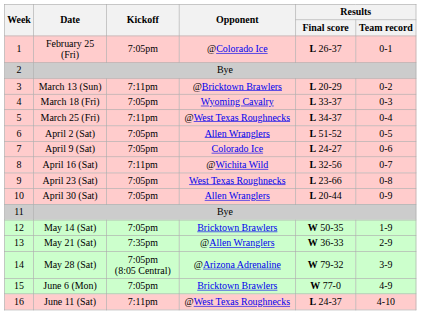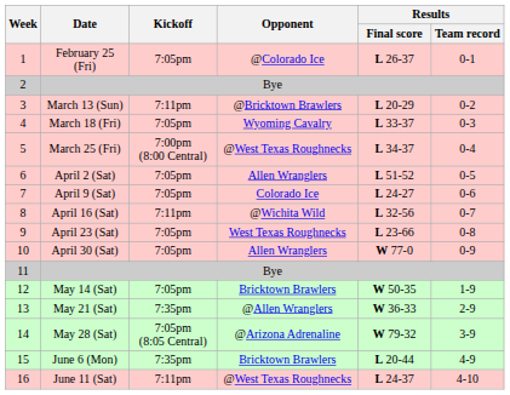 <table class="wikitable">
 <tr>
 <th rowspan="2" width="40">Week</th>
 <th rowspan="2" width="110">Date</th>
 <th rowspan="2" width="110">Kickoff</th>
 <th rowspan="2" width="180">Opponent</th>
 <th colspan="2" width="180">Results</th>
 </tr>
 <tr>
 <th width="90">Final score</th>
 <th width="90">Team record</th>
 </tr>
 <tr align="center" bgcolor="#FFCCCC">
 <td align="center">1</td>
 <td align="center">February 25 (Fri)</td>
 <td align="center">7:05pm</td>
 <td align="center">@<a href='#'>Colorado Ice</a></td>
 <td align="center"><strong>L</strong> 26-37</td>
 <td align="center">0-1</td>
 </tr>
 <tr align="center" bgcolor="#CCCCCC">
 <td align="center">2</td>
 <td colSpan=5 align="center">Bye</td>
 </tr>
 <tr align="center" bgcolor="#FFCCCC">
 <td align="center">3</td>
 <td align="center">March 13 (Sun)</td>
 <td align="center">7:11pm</td>
 <td align="center">@<a href='#'>Bricktown Brawlers</a></td>
 <td align="center"><strong>L</strong> 20-29</td>
 <td align="center">0-2</td>
 </tr>
 <tr align="center" bgcolor="#FFCCCC">
 <td align="center">4</td>
 <td align="center">March 18 (Fri)</td>
 <td align="center">7:05pm</td>
 <td align="center"><a href='#'>Wyoming Cavalry</a></td>
 <td align="center"><strong>L</strong> 33-37</td>
 <td align="center">0-3</td>
 </tr>
 <tr align="center" bgcolor="#FFCCCC">
 <td align="center">5</td>
 <td align="center">March 25 (Fri)</td>
-<td align="center">7:11pm</td>
+<td align="center">7:00pm<br>(8:00 Central)</td>
 <td align="center">@<a href='#'>West Texas Roughnecks</a></td>
 <td align="center"><strong>L</strong> 34-37</td>
 <td align="center">0-4</td>
 </tr>
 <tr align="center" bgcolor="#FFCCCC">
 <td align="center">6</td>
 <td align="center">April 2 (Sat)</td>
 <td align="center">7:05pm</td>
 <td align="center"><a href='#'>Allen Wranglers</a></td>
 <td align="center"><strong>L</strong> 51-52</td>
 <td align="center">0-5</td>
 </tr>
 <tr align="center" bgcolor="#FFCCCC">
 <td align="center">7</td>
 <td align="center">April 9 (Sat)</td>
 <td align="center">7:05pm</td>
 <td align="center"><a href='#'>Colorado Ice</a></td>
 <td align="center"><strong>L</strong> 24-27</td>
 <td align="center">0-6</td>
 </tr>
 <tr align="center" bgcolor="#FFCCCC">
 <td align="center">8</td>
 <td align="center">April 16 (Sat)</td>
 <td align="center">7:11pm</td>
 <td align="center">@<a href='#'>Wichita Wild</a></td>
 <td align="center"><strong>L</strong> 32-56</td>
 <td align="center">0-7</td>
 </tr>
 <tr align="center" bgcolor="#FFCCCC">
 <td align="center">9</td>
 <td align="center">April 23 (Sat)</td>
 <td align="center">7:05pm</td>
 <td align="center"><a href='#'>West Texas Roughnecks</a></td>
 <td align="center"><strong>L</strong> 23-66</td>
 <td align="center">0-8</td>
 </tr>
 <tr align="center" bgcolor="#FFCCCC">
 <td align="center">10</td>
 <td align="center">April 30 (Sat)</td>
 <td align="center">7:05pm</td>
 <td align="center"><a href='#'>Allen Wranglers</a></td>
-<td align="center"><strong>L</strong> 20-44</td>
+<td align="center"><strong>W</strong> 77-0</td>
 <td align="center">0-9</td>
 </tr>
 <tr align="center" bgcolor="#CCCCCC">
 <td align="center">11</td>
 <td colSpan=5 align="center">Bye</td>
 </tr>
 <tr align="center" bgcolor="#CCFFCC">
 <td align="center">12</td>
 <td align="center">May 14 (Sat)</td>
 <td align="center">7:05pm</td>
 <td align="center"><a href='#'>Bricktown Brawlers</a></td>
 <td align="center"><strong>W</strong> 50-35</td>
 <td align="center">1-9</td>
 </tr>
 <tr align="center" bgcolor="#CCFFCC">
 <td align="center">13</td>
 <td align="center">May 21 (Sat)</td>
 <td align="center">7:35pm</td>
 <td align="center">@<a href='#'>Allen Wranglers</a></td>
 <td align="center"><strong>W</strong> 36-33</td>
 <td align="center">2-9</td>
 </tr>
 <tr align="center" bgcolor="#CCFFCC">
 <td align="center">14</td>
 <td align="center">May 28 (Sat)</td>
 <td align="center">7:05pm<br>(8:05 Central)</td>
 <td align="center">@<a href='#'>Arizona Adrenaline</a></td>
 <td align="center"><strong>W</strong> 79-32</td>
 <td align="center">3-9</td>
 </tr>
 <tr align="center" bgcolor="#CCFFCC">
 <td align="center">15</td>
 <td align="center">June 6 (Mon)</td>
-<td align="center">7:05pm</td>
+<td align="center">7:35pm</td>
 <td align="center"><a href='#'>Bricktown Brawlers</a></td>
-<td align="center"><strong>W</strong> 77-0</td>
+<td align="center"><strong>L</strong> 20-44</td>
 <td align="center">4-9</td>
 </tr>
 <tr align="center" bgcolor="#FFCCCC">
 <td align="center">16</td>
 <td align="center">June 11 (Sat)</td>
 <td align="center">7:11pm</td>
 <td align="center">@<a href='#'>West Texas Roughnecks</a></td>
 <td align="center"><strong>L</strong> 24-37</td>
 <td align="center">4-10</td>
 </tr>
 </table>
